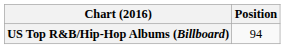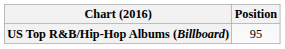 <table class="wikitable plainrowheaders" style="text-align:center">
 <tr>
 <th scope="col">Chart (2016)</th>
 <th scope="col">Position</th>
 </tr>
 <tr>
 <th scope="row">US Top R&B/Hip-Hop Albums (<em>Billboard</em>)</th>
-<td>94</td>
+<td>95</td>
 </tr>
 </table>
